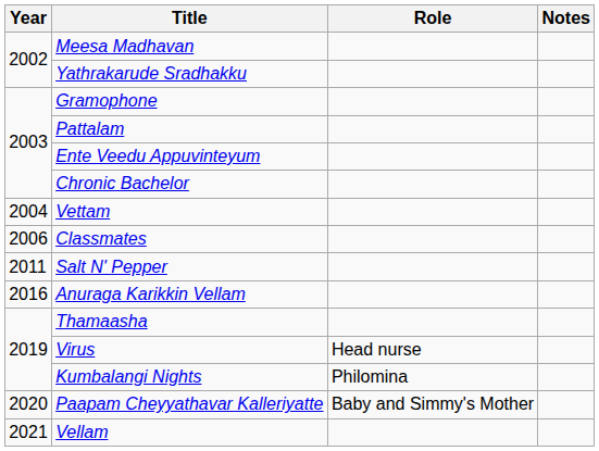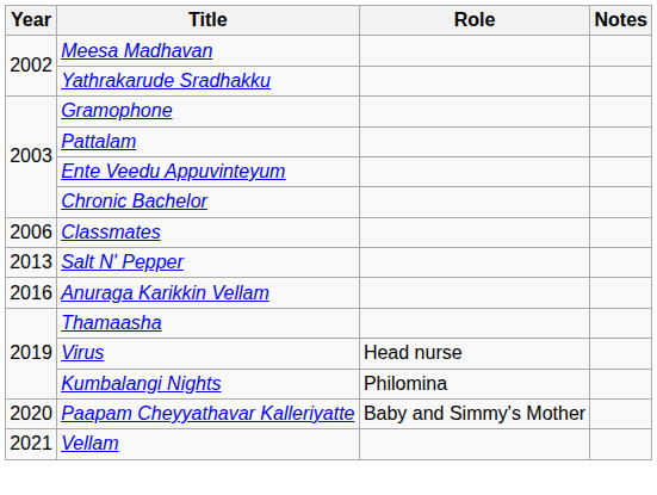 <table class="wikitable sortable">
 <tr>
 <th>Year</th>
 <th>Title</th>
 <th>Role</th>
 <th class="unsortable">Notes</th>
 </tr>
 <tr>
 <td rowspan=2>2002</td>
 <td><em><a href='#'>Meesa Madhavan</a></em></td>
 <td></td>
 <td></td>
 </tr>
 <tr>
 <td><em><a href='#'>Yathrakarude Sradhakku</a></em></td>
 <td></td>
 <td></td>
 </tr>
 <tr>
 <td rowspan=4>2003</td>
 <td><em><a href='#'>Gramophone</a></em></td>
 <td></td>
 <td></td>
 </tr>
 <tr>
 <td><em><a href='#'>Pattalam</a></em></td>
 <td></td>
 <td></td>
 </tr>
 <tr>
 <td><em><a href='#'>Ente Veedu Appuvinteyum</a></em></td>
 <td></td>
 <td></td>
 </tr>
 <tr>
 <td><em><a href='#'>Chronic Bachelor</a></em></td>
 <td></td>
 <td></td>
 </tr>
 <tr>
-<td>2004</td>
-<td><em><a href='#'>Vettam</a></em></td>
-<td></td>
-<td></td>
-</tr>
-<tr>
 <td>2006</td>
 <td><em><a href='#'>Classmates</a></em></td>
 <td></td>
 <td></td>
 </tr>
 <tr>
-<td>2011</td>
+<td>2013</td>
 <td><em><a href='#'>Salt N' Pepper</a></em></td>
 <td></td>
 <td></td>
 </tr>
 <tr>
 <td>2016</td>
 <td><em><a href='#'>Anuraga Karikkin Vellam</a></em></td>
 <td></td>
 <td></td>
 </tr>
 <tr>
 <td rowspan=3>2019</td>
 <td><em><a href='#'>Thamaasha</a></em></td>
 <td></td>
 <td></td>
 </tr>
 <tr>
 <td><em><a href='#'>Virus</a></em></td>
 <td>Head nurse</td>
 <td></td>
 </tr>
 <tr>
 <td><em><a href='#'>Kumbalangi Nights</a></em></td>
 <td>Philomina</td>
 <td></td>
 </tr>
 <tr>
 <td>2020</td>
 <td><em><a href='#'>Paapam Cheyyathavar Kalleriyatte</a></em></td>
 <td>Baby and Simmy's Mother</td>
 <td></td>
 </tr>
 <tr>
 <td>2021</td>
 <td><em><a href='#'>Vellam</a></em></td>
 <td></td>
 <td></td>
 </tr>
 <tr>
 </tr>
 </table>
